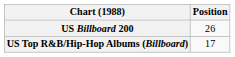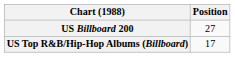 <table class="wikitable sortable plainrowheaders" style="text-align:center">
 <tr>
 <th scope="col">Chart (1988)</th>
 <th scope="col">Position</th>
 </tr>
 <tr>
 <th scope="row">US <em>Billboard</em> 200</th>
-<td>26</td>
+<td>27</td>
 </tr>
 <tr>
 <th scope="row">US Top R&B/Hip-Hop Albums (<em>Billboard</em>)</th>
 <td>17</td>
 </tr>
 </table>
